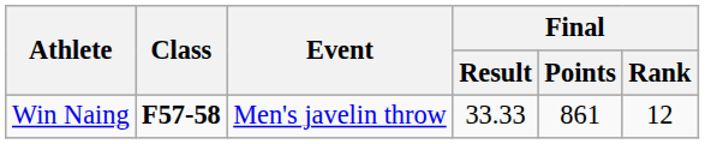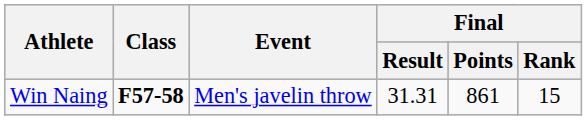 <table class=wikitable style="font-size:90%">
 <tr>
 <th rowspan="2">Athlete</th>
 <th rowspan="2">Class</th>
 <th rowspan="2">Event</th>
 <th colspan="3">Final</th>
 </tr>
 <tr>
 <th>Result</th>
 <th>Points</th>
 <th>Rank</th>
 </tr>
 <tr>
 <td><a href='#'>Win Naing</a></td>
 <td style="text-align:center;"><strong>F57-58</strong></td>
 <td><a href='#'>Men's javelin throw</a></td>
-<td style="text-align:center;">33.33</td>
+<td style="text-align:center;">31.31</td>
 <td style="text-align:center;">861</td>
-<td style="text-align:center;">12</td>
+<td style="text-align:center;">15</td>
 </tr>
 </table>
